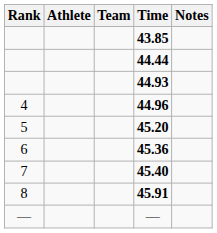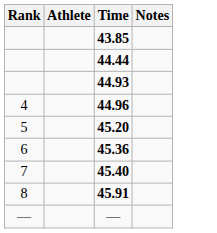 <table class="wikitable sortable" style="text-align:center">
 <tr>
 <th>Rank</th>
 <th>Athlete</th>
-<th>Team</th>
 <th>Time</th>
 <th>Notes</th>
 </tr>
 <tr>
 <td></td>
 <td align=left></td>
-<td></td>
 <td><strong>43.85</strong></td>
 <td> </td>
 </tr>
 <tr>
 <td></td>
 <td align=left></td>
-<td></td>
 <td><strong>44.44</strong></td>
 <td></td>
 </tr>
 <tr>
 <td></td>
 <td align=left></td>
-<td></td>
 <td><strong>44.93</strong></td>
 <td></td>
 </tr>
 <tr>
 <td>4</td>
 <td align=left></td>
-<td></td>
 <td><strong>44.96</strong></td>
 <td></td>
 </tr>
 <tr>
 <td>5</td>
 <td align=left></td>
-<td></td>
 <td><strong>45.20</strong></td>
 <td></td>
 </tr>
 <tr>
 <td>6</td>
 <td align=left></td>
-<td></td>
 <td><strong>45.36</strong></td>
 <td></td>
 </tr>
 <tr>
 <td>7</td>
 <td align=left></td>
-<td></td>
 <td><strong>45.40</strong></td>
 <td></td>
 </tr>
 <tr>
 <td>8</td>
 <td align=left></td>
-<td></td>
 <td><strong>45.91</strong></td>
 <td></td>
 </tr>
 <tr>
 <td data-sort-value=9>—</td>
 <td align=left></td>
-<td></td>
 <td>—</td>
 <td></td>
 </tr>
 </table>
